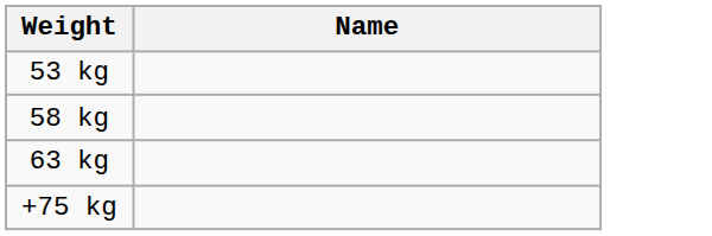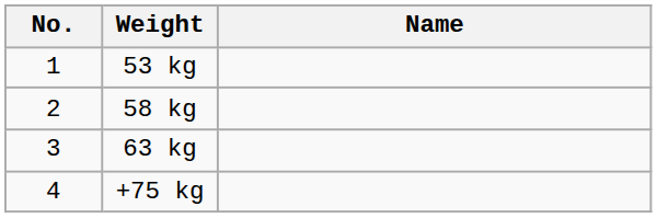 <table class="wikitable" style="text-align:center; font-size:90%">
 <tr>
+<th width=40>No.</th>
 <th width=50>Weight</th>
 <th width=200>Name</th>
 </tr>
 <tr>
+<td>1</td>
 <td>53 kg</td>
 <td align=left></td>
 </tr>
 <tr>
+<td>2</td>
 <td>58 kg</td>
 <td align=left></td>
 </tr>
 <tr>
+<td>3</td>
 <td>63 kg</td>
 <td align=left></td>
 </tr>
 <tr>
+<td>4</td>
 <td>+75 kg</td>
 <td align=left></td>
 </tr>
 </table>
